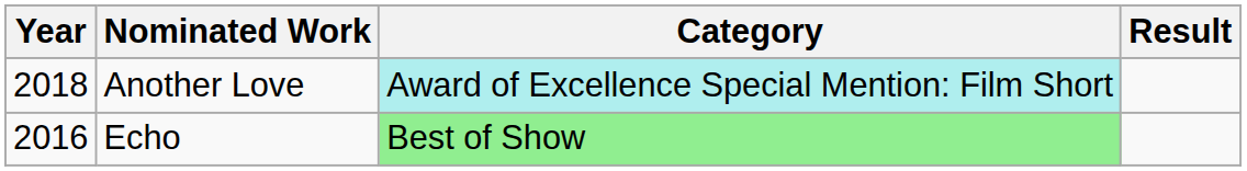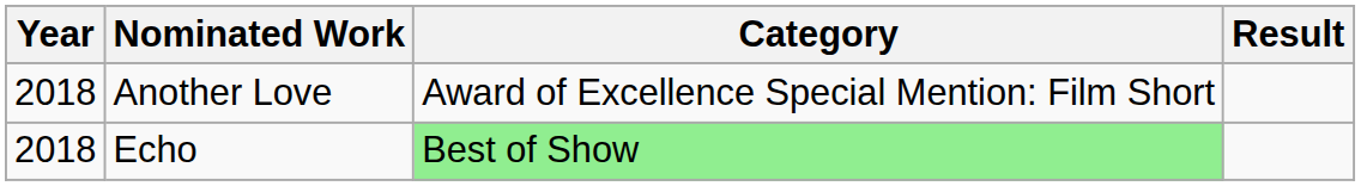 <table class="wikitable">
 <tr>
 <th>Year</th>
 <th>Nominated Work</th>
 <th>Category</th>
 <th>Result</th>
 </tr>
 <tr>
 <td>2018</td>
 <td>Another Love</td>
-<td style="background: paleturquoise;">Award of Excellence Special Mention: Film Short</td>
+<td>Award of Excellence Special Mention: Film Short</td>
 <td></td>
 </tr>
 <tr>
-<td>2016</td>
+<td>2018</td>
 <td>Echo</td>
 <td style="background: lightgreen;">Best of Show</td>
 <td></td>
 </tr>
 </table>
